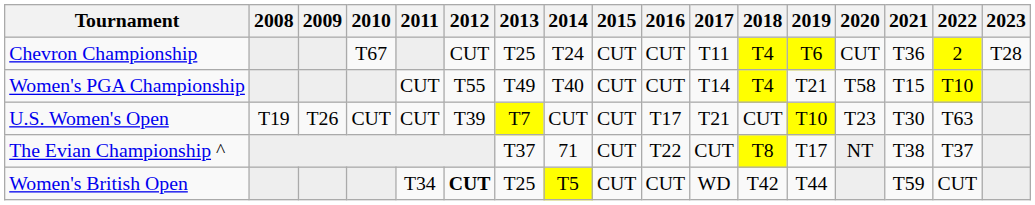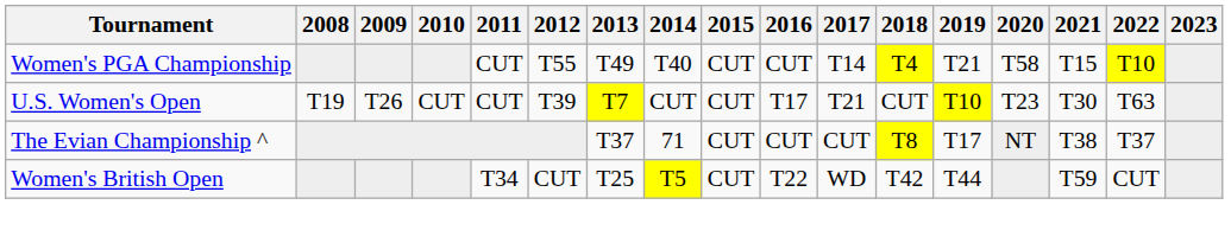 <table class="wikitable" style="font-size:95%;text-align:center;">
 <tr>
 <th>Tournament</th>
 <th>2008</th>
 <th>2009</th>
 <th>2010</th>
 <th>2011</th>
 <th>2012</th>
 <th>2013</th>
 <th>2014</th>
 <th>2015</th>
 <th>2016</th>
 <th>2017</th>
 <th>2018</th>
 <th>2019</th>
 <th>2020</th>
 <th>2021</th>
 <th>2022</th>
 <th>2023</th>
-</tr>
-<tr>
-<td align=left><a href='#'>Chevron Championship</a></td>
-<td style="background:#eeeeee;"></td>
-<td style="background:#eeeeee;"></td>
-<td>T67</td>
-<td style="background:#eeeeee;"></td>
-<td>CUT</td>
-<td>T25</td>
-<td>T24</td>
-<td>CUT</td>
-<td>CUT</td>
-<td>T11</td>
-<td style="background:yellow;">T4</td>
-<td style="background:yellow;">T6</td>
-<td>CUT</td>
-<td>T36</td>
-<td style="background:yellow;">2</td>
-<td>T28</td>
 </tr>
 <tr>
 <td align=left><a href='#'>Women's PGA Championship</a></td>
 <td style="background:#eeeeee;"></td>
 <td style="background:#eeeeee;"></td>
 <td style="background:#eeeeee;"></td>
 <td>CUT</td>
 <td>T55</td>
 <td>T49</td>
 <td>T40</td>
 <td>CUT</td>
 <td>CUT</td>
 <td>T14</td>
 <td style="background:yellow;">T4</td>
 <td>T21</td>
 <td>T58</td>
 <td>T15</td>
 <td style="background:yellow;">T10</td>
 <td style="background:#eeeeee;"></td>
 </tr>
 <tr>
 <td align=left><a href='#'>U.S. Women's Open</a></td>
 <td>T19</td>
 <td>T26</td>
 <td>CUT</td>
 <td>CUT</td>
 <td>T39</td>
 <td style="background:yellow;">T7</td>
 <td>CUT</td>
 <td>CUT</td>
 <td>T17</td>
 <td>T21</td>
 <td>CUT</td>
 <td style="background:yellow;">T10</td>
 <td>T23</td>
 <td>T30</td>
 <td>T63</td>
 <td style="background:#eeeeee;"></td>
 </tr>
 <tr>
 <td align=left><a href='#'>The Evian Championship</a> ^</td>
 <td style="background:#eeeeee;" colspan=5></td>
 <td>T37</td>
 <td>71</td>
 <td>CUT</td>
-<td>T22</td>
+<td>CUT</td>
 <td>CUT</td>
 <td style="background:yellow;">T8</td>
 <td>T17</td>
 <td style="background:#eeeeee;">NT</td>
 <td>T38</td>
 <td>T37</td>
 <td style="background:#eeeeee;"></td>
 </tr>
 <tr>
 <td align=left><a href='#'>Women's British Open</a></td>
 <td style="background:#eeeeee;"></td>
 <td style="background:#eeeeee;"></td>
 <td style="background:#eeeeee;"></td>
 <td>T34</td>
-<td><strong>CUT</strong></td>
+<td>CUT</td>
 <td>T25</td>
 <td style="background:yellow;">T5</td>
 <td>CUT</td>
-<td>CUT</td>
+<td>T22</td>
 <td>WD</td>
 <td>T42</td>
 <td>T44</td>
 <td style="background:#eeeeee;"></td>
 <td>T59</td>
 <td>CUT</td>
 <td style="background:#eeeeee;"></td>
 </tr>
 </table>
